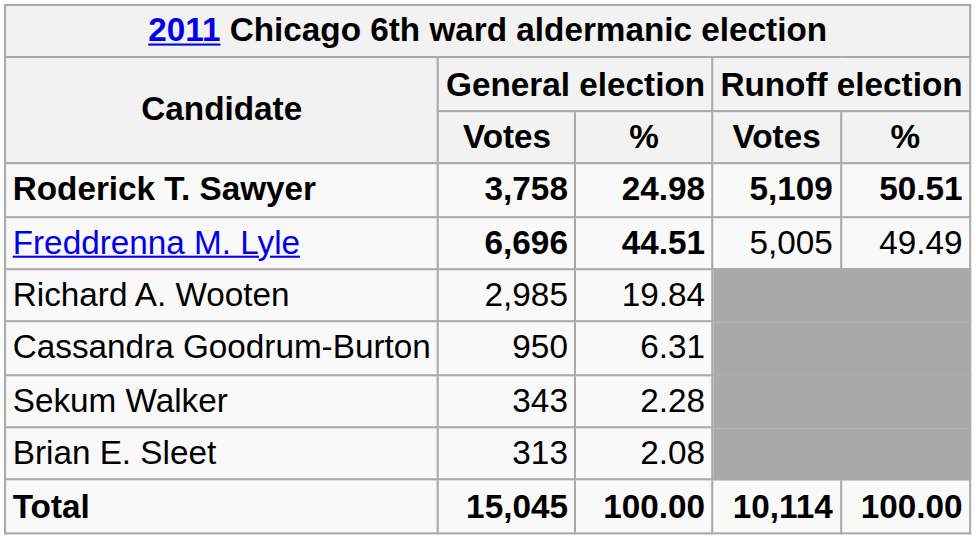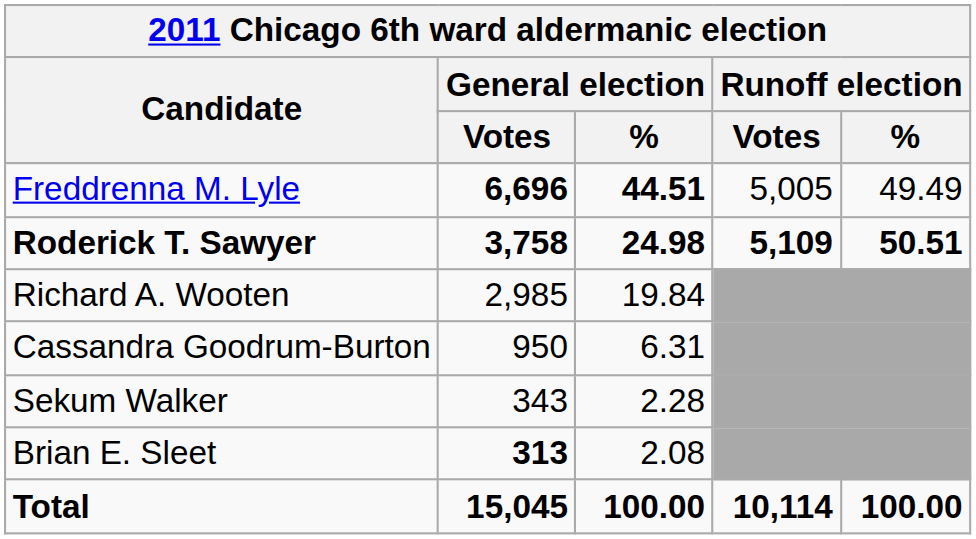 <table class="wikitable">
 <tr>
 <th colspan=5><a href='#'>2011</a> Chicago 6th ward aldermanic election</th>
 </tr>
 <tr>
 <th colspan="1" rowspan="2">Candidate</th>
 <th colspan="2">General election</th>
 <th colspan="2">Runoff election</th>
 </tr>
 <tr>
 <th>Votes</th>
 <th>%</th>
 <th>Votes</th>
 <th>%</th>
 </tr>
 <tr>
+<td><a href='#'>Freddrenna M. Lyle</a></td>
+<td align="right"><strong>6,696</strong></td>
+<td align="right"><strong>44.51</strong></td>
+<td align="right">5,005</td>
+<td align="right">49.49</td>
+</tr>
+<tr>
 <td><strong>Roderick T. Sawyer</strong></td>
 <td align="right"><strong>3,758</strong></td>
 <td align="right"><strong>24.98</strong></td>
 <td align="right"><strong>5,109</strong></td>
 <td align="right"><strong>50.51</strong></td>
-</tr>
-<tr>
-<td><a href='#'>Freddrenna M. Lyle</a></td>
-<td align="right"><strong>6,696</strong></td>
-<td align="right"><strong>44.51</strong></td>
-<td align="right">5,005</td>
-<td align="right">49.49</td>
 </tr>
 <tr>
 <td>Richard A. Wooten</td>
 <td align="right">2,985</td>
 <td align="right">19.84</td>
 <td colspan=2 bgcolor=darkgray></td>
 </tr>
 <tr>
 <td>Cassandra Goodrum-Burton</td>
 <td align="right">950</td>
 <td align="right">6.31</td>
 <td colspan=2 bgcolor=darkgray></td>
 </tr>
 <tr>
 <td>Sekum Walker</td>
 <td align="right">343</td>
 <td align="right">2.28</td>
 <td colspan=2 bgcolor=darkgray></td>
 </tr>
 <tr>
 <td>Brian E. Sleet</td>
-<td align="right">313</td>
+<td align="right"><strong>313</strong></td>
 <td align="right">2.08</td>
 <td colspan=2 bgcolor=darkgray></td>
 </tr>
 <tr>
 <td><strong>Total</strong></td>
 <td align="right"><strong>15,045</strong></td>
 <td align="right"><strong>100.00</strong></td>
 <td align="right"><strong>10,114</strong></td>
 <td align="right"><strong>100.00</strong></td>
 </tr>
 </table>
